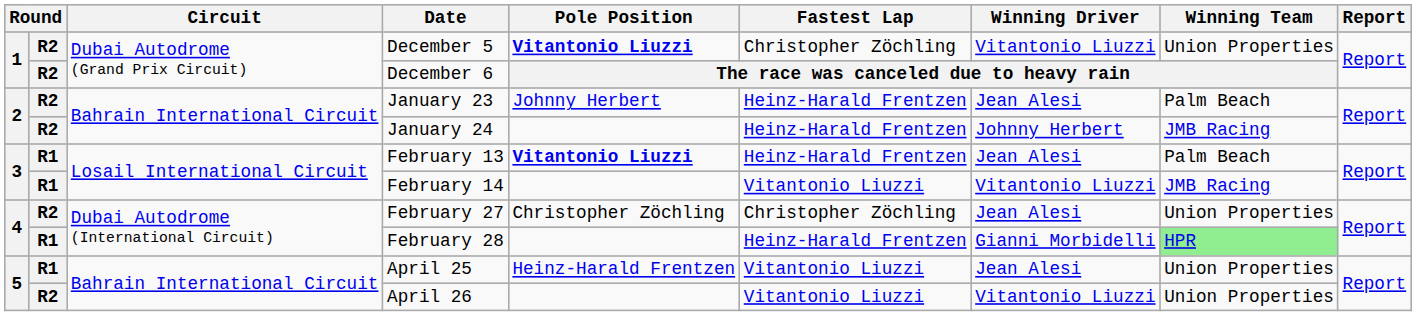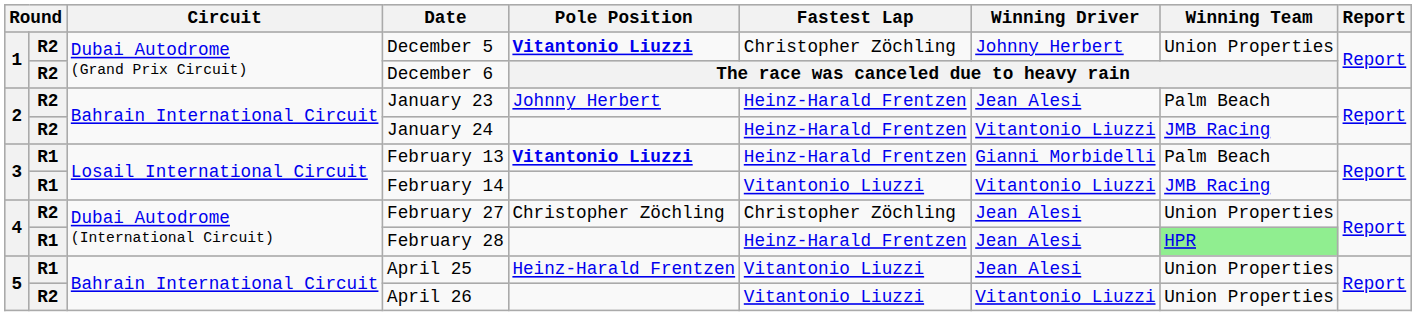 <table class="wikitable" style="font-size:85%;">
 <tr>
 <th colspan=2>Round</th>
 <th>Circuit</th>
 <th>Date</th>
 <th>Pole Position</th>
 <th>Fastest Lap</th>
 <th>Winning Driver</th>
 <th>Winning Team</th>
 <th>Report</th>
 </tr>
 <tr>
 <th rowspan=2>1</th>
 <th>R2</th>
 <td rowspan=2> <a href='#'>Dubai Autodrome</a><br><small>(Grand Prix Circuit)</small></td>
 <td>December 5</td>
 <td><strong> <a href='#'>Vitantonio Liuzzi</a></strong></td>
 <td> Christopher Zöchling</td>
-<td> <a href='#'>Vitantonio Liuzzi</a></td>
+<td> <a href='#'>Johnny Herbert</a></td>
 <td> Union Properties</td>
 <td rowspan=2><a href='#'>Report</a></td>
 </tr>
 <tr>
 <th>R2</th>
 <td>December 6</td>
 <th colspan=4>The race was canceled due to heavy rain</th>
 </tr>
 <tr>
 <th rowspan=2>2</th>
 <th>R2</th>
 <td rowspan=2> <a href='#'>Bahrain International Circuit</a></td>
 <td>January 23</td>
 <td> <a href='#'>Johnny Herbert</a></td>
 <td> <a href='#'>Heinz-Harald Frentzen</a></td>
 <td> <a href='#'>Jean Alesi</a></td>
 <td> Palm Beach</td>
 <td rowspan=2><a href='#'>Report</a></td>
 </tr>
 <tr>
 <th>R2</th>
 <td>January 24</td>
 <td></td>
 <td> <a href='#'>Heinz-Harald Frentzen</a></td>
-<td> <a href='#'>Johnny Herbert</a></td>
+<td> <a href='#'>Vitantonio Liuzzi</a></td>
 <td> <a href='#'>JMB Racing</a></td>
 </tr>
 <tr>
 <th rowspan=2>3</th>
 <th>R1</th>
 <td rowspan=2> <a href='#'>Losail International Circuit</a></td>
 <td>February 13</td>
 <td><strong> <a href='#'>Vitantonio Liuzzi</a></strong></td>
 <td> <a href='#'>Heinz-Harald Frentzen</a></td>
-<td> <a href='#'>Jean Alesi</a></td>
+<td> <a href='#'>Gianni Morbidelli</a></td>
 <td> Palm Beach</td>
 <td rowspan=2><a href='#'>Report</a></td>
 </tr>
 <tr>
 <th>R1</th>
 <td>February 14</td>
 <td></td>
 <td> <a href='#'>Vitantonio Liuzzi</a></td>
 <td> <a href='#'>Vitantonio Liuzzi</a></td>
 <td> <a href='#'>JMB Racing</a></td>
 </tr>
 <tr>
 <th rowspan=2>4</th>
 <th>R2</th>
 <td rowspan=2> <a href='#'>Dubai Autodrome</a><br><small>(International Circuit)</small></td>
 <td>February 27</td>
 <td> Christopher Zöchling</td>
 <td> Christopher Zöchling</td>
 <td> <a href='#'>Jean Alesi</a></td>
 <td> Union Properties</td>
 <td rowspan=2><a href='#'>Report</a></td>
 </tr>
 <tr>
 <th>R1</th>
 <td>February 28</td>
 <td></td>
 <td> <a href='#'>Heinz-Harald Frentzen</a></td>
-<td> <a href='#'>Gianni Morbidelli</a></td>
+<td> <a href='#'>Jean Alesi</a></td>
 <td style="background: lightgreen;"> <a href='#'>HPR</a></td>
 </tr>
 <tr>
 <th rowspan=2>5</th>
 <th>R1</th>
 <td rowspan=2> <a href='#'>Bahrain International Circuit</a></td>
 <td>April 25</td>
 <td> <a href='#'>Heinz-Harald Frentzen</a></td>
 <td> <a href='#'>Vitantonio Liuzzi</a></td>
 <td> <a href='#'>Jean Alesi</a></td>
 <td> Union Properties</td>
 <td rowspan=2><a href='#'>Report</a></td>
 </tr>
 <tr>
 <th>R2</th>
 <td>April 26</td>
 <td></td>
 <td> <a href='#'>Vitantonio Liuzzi</a></td>
 <td> <a href='#'>Vitantonio Liuzzi</a></td>
 <td> Union Properties</td>
 </tr>
 </table>
